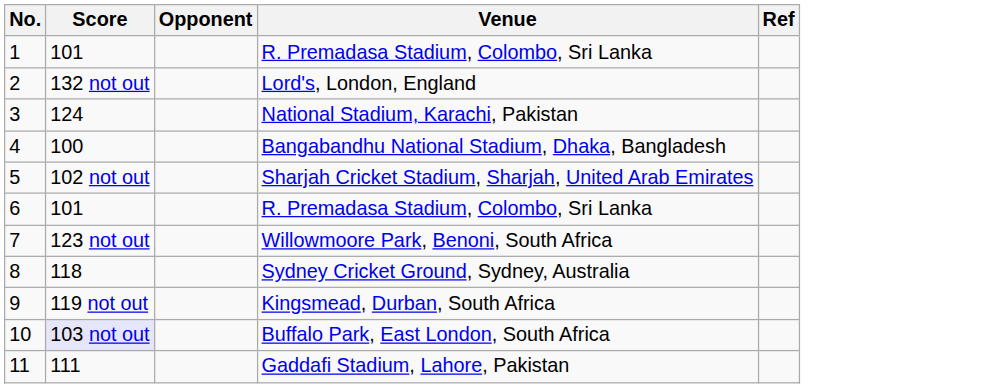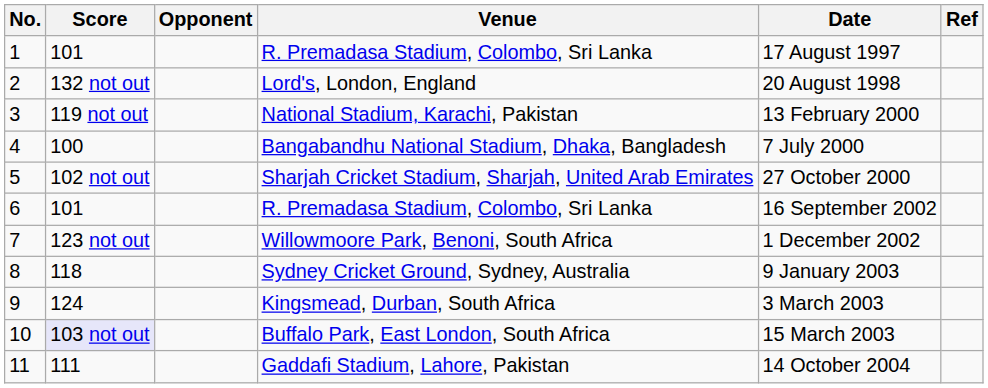 <table class="wikitable">
 <tr>
 <th>No.</th>
 <th>Score</th>
 <th>Opponent</th>
 <th>Venue</th>
+<th>Date</th>
 <th>Ref</th>
 </tr>
 <tr>
 <td>1</td>
 <td>101</td>
 <td></td>
 <td><a href='#'>R. Premadasa Stadium</a>, <a href='#'>Colombo</a>, Sri Lanka</td>
+<td>17 August 1997</td>
 <td></td>
 </tr>
 <tr>
 <td>2</td>
 <td>132 <a href='#'>not out</a></td>
 <td></td>
 <td><a href='#'>Lord's</a>, London, England</td>
+<td>20 August 1998</td>
 <td></td>
 </tr>
 <tr>
 <td>3</td>
-<td>124</td>
+<td>119 <a href='#'>not out</a></td>
 <td></td>
 <td><a href='#'>National Stadium, Karachi</a>, Pakistan</td>
+<td>13 February 2000</td>
 <td></td>
 </tr>
 <tr>
 <td>4</td>
 <td>100</td>
 <td></td>
 <td><a href='#'>Bangabandhu National Stadium</a>, <a href='#'>Dhaka</a>, Bangladesh</td>
+<td>7 July 2000</td>
 <td></td>
 </tr>
 <tr>
 <td>5</td>
 <td>102 <a href='#'>not out</a></td>
 <td></td>
 <td><a href='#'>Sharjah Cricket Stadium</a>, <a href='#'>Sharjah</a>, <a href='#'>United Arab Emirates</a></td>
+<td>27 October 2000</td>
 <td></td>
 </tr>
 <tr>
 <td>6</td>
 <td>101</td>
 <td></td>
 <td><a href='#'>R. Premadasa Stadium</a>, <a href='#'>Colombo</a>, Sri Lanka</td>
+<td>16 September 2002</td>
 <td></td>
 </tr>
 <tr>
 <td>7</td>
 <td>123 <a href='#'>not out</a></td>
 <td></td>
 <td><a href='#'>Willowmoore Park</a>, <a href='#'>Benoni</a>, South Africa</td>
+<td>1 December 2002</td>
 <td></td>
 </tr>
 <tr>
 <td>8</td>
 <td>118</td>
 <td></td>
 <td><a href='#'>Sydney Cricket Ground</a>, Sydney, Australia</td>
+<td>9 January 2003</td>
 <td></td>
 </tr>
 <tr>
 <td>9</td>
-<td>119 <a href='#'>not out</a></td>
+<td>124</td>
 <td></td>
 <td><a href='#'>Kingsmead</a>, <a href='#'>Durban</a>, South Africa</td>
+<td>3 March 2003</td>
 <td></td>
 </tr>
 <tr>
 <td>10</td>
 <td style="background: lavender;">103 <a href='#'>not out</a></td>
 <td></td>
 <td><a href='#'>Buffalo Park</a>, <a href='#'>East London</a>, South Africa</td>
+<td>15 March 2003</td>
 <td></td>
 </tr>
 <tr>
 <td>11</td>
 <td>111</td>
 <td></td>
 <td><a href='#'>Gaddafi Stadium</a>, <a href='#'>Lahore</a>, Pakistan</td>
+<td>14 October 2004</td>
 <td></td>
 </tr>
 </table>
